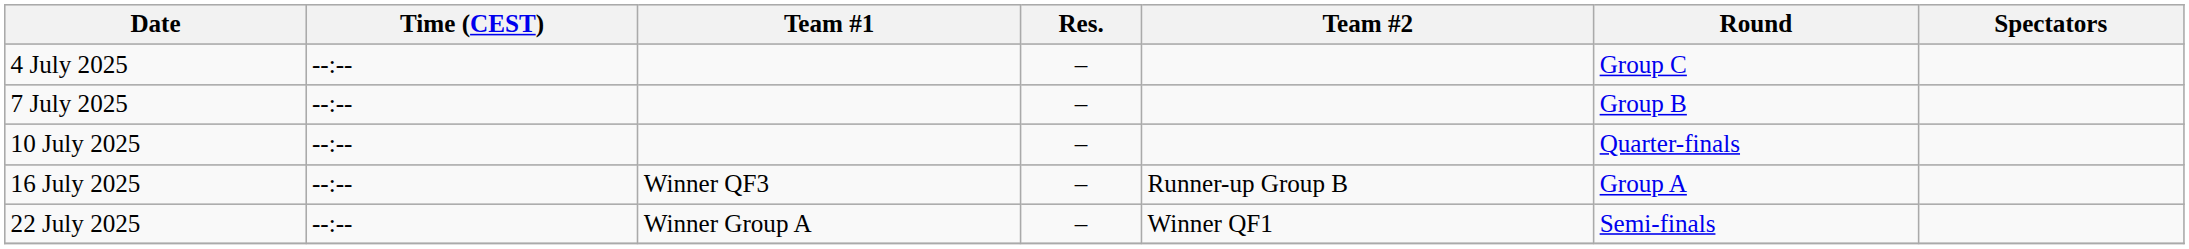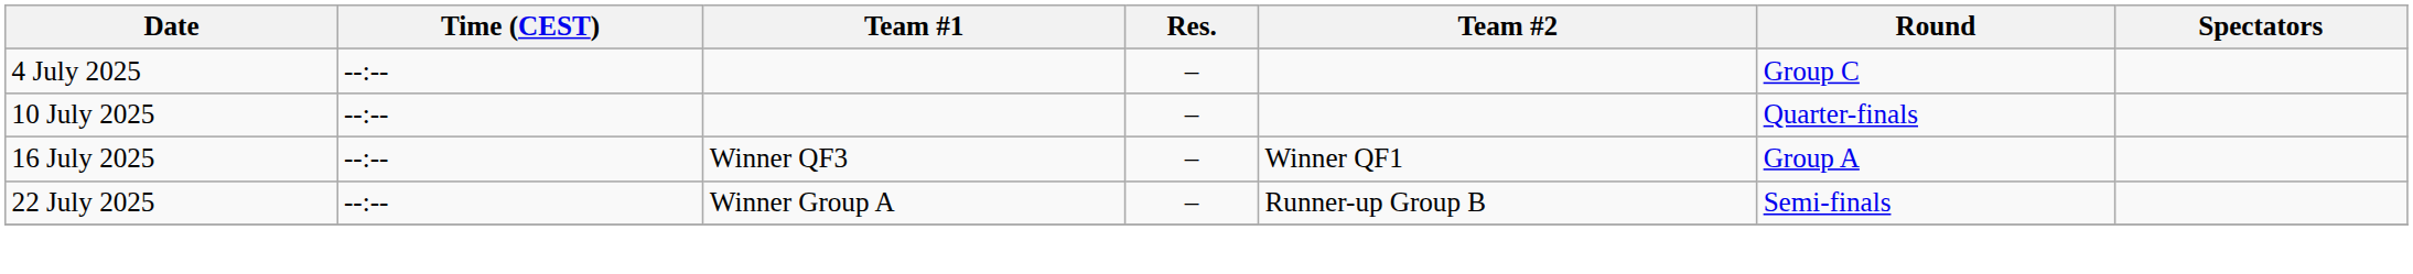 <table class="wikitable" style="text-align: left;" width="70%">
 <tr>
 <th>Date</th>
 <th>Time (<a href='#'>CEST</a>)</th>
 <th>Team #1</th>
 <th>Res.</th>
 <th>Team #2</th>
 <th>Round</th>
 <th>Spectators</th>
 </tr>
 <tr>
 <td>4 July 2025</td>
 <td>--:--</td>
 <td></td>
 <td style="text-align:center;">–</td>
 <td></td>
 <td><a href='#'>Group C</a></td>
 <td></td>
 </tr>
 <tr>
-<td>7 July 2025</td>
-<td>--:--</td>
-<td></td>
-<td style="text-align:center;">–</td>
-<td></td>
-<td><a href='#'>Group B</a></td>
-<td></td>
-</tr>
-<tr>
 <td>10 July 2025</td>
 <td>--:--</td>
 <td></td>
 <td style="text-align:center;">–</td>
 <td></td>
 <td><a href='#'>Quarter-finals</a></td>
 <td></td>
 </tr>
 <tr>
 <td>16 July 2025</td>
 <td>--:--</td>
 <td>Winner QF3</td>
 <td style="text-align:center;">–</td>
-<td>Runner-up Group B</td>
+<td>Winner QF1</td>
 <td><a href='#'>Group A</a></td>
 <td></td>
 </tr>
 <tr>
 <td>22 July 2025</td>
 <td>--:--</td>
 <td>Winner Group A</td>
 <td style="text-align:center;">–</td>
-<td>Winner QF1</td>
+<td>Runner-up Group B</td>
 <td><a href='#'>Semi-finals</a></td>
 <td></td>
 </tr>
 <tr>
 </tr>
 </table>
